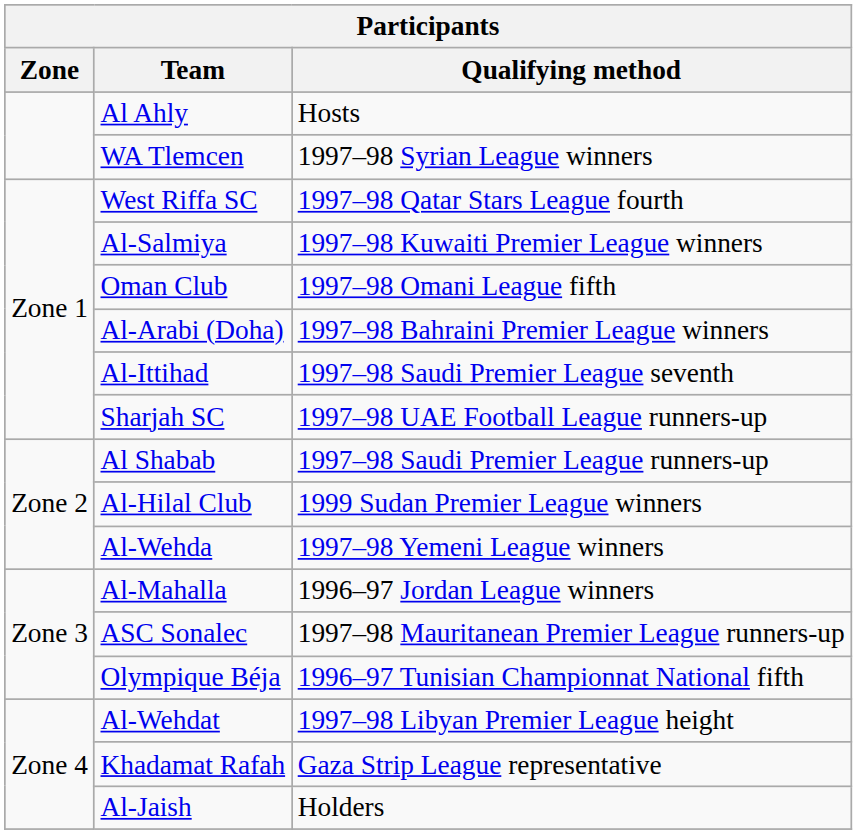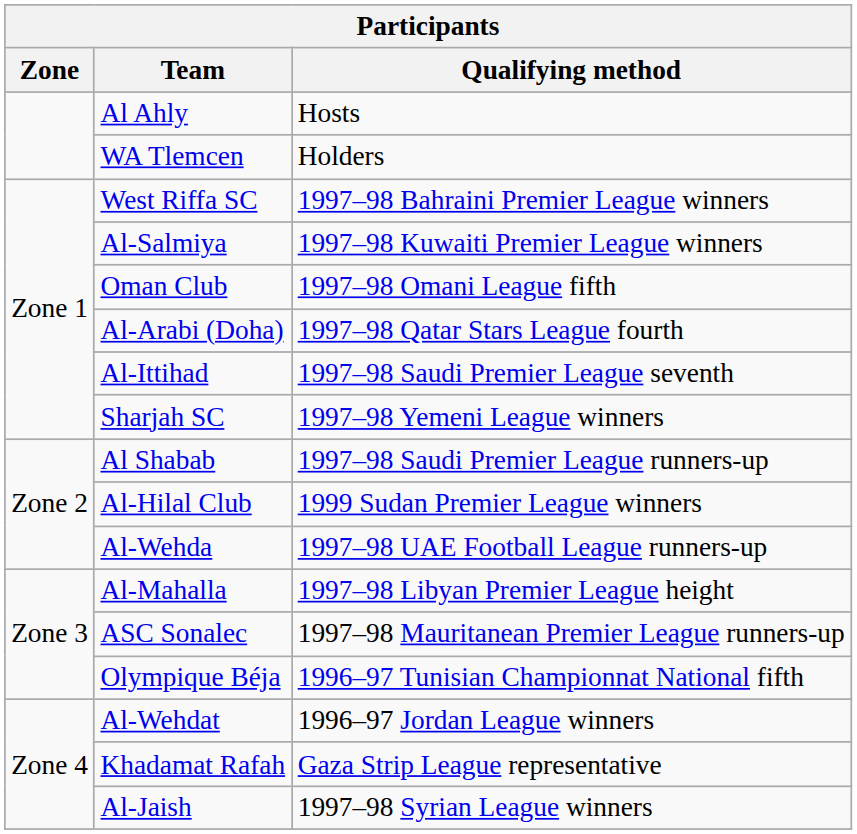 <table class="wikitable">
 <tr>
 <th colspan=4>Participants</th>
 </tr>
 <tr>
 <th>Zone</th>
 <th>Team</th>
 <th>Qualifying method</th>
 </tr>
 <tr>
 <td rowspan=2></td>
 <td> <a href='#'>Al Ahly</a></td>
 <td>Hosts</td>
 </tr>
 <tr>
 <td> <a href='#'>WA Tlemcen</a></td>
-<td>1997–98 <a href='#'>Syrian League</a> winners</td>
+<td>Holders</td>
 </tr>
 <tr>
 <td rowspan=6>Zone 1</td>
 <td> <a href='#'>West Riffa SC</a></td>
-<td><a href='#'>1997–98 Qatar Stars League</a> fourth</td>
+<td><a href='#'>1997–98 Bahraini Premier League</a> winners</td>
 </tr>
 <tr>
 <td> <a href='#'>Al-Salmiya</a></td>
 <td><a href='#'>1997–98 Kuwaiti Premier League</a> winners</td>
 </tr>
 <tr>
 <td> <a href='#'>Oman Club</a></td>
 <td><a href='#'>1997–98 Omani League</a> fifth</td>
 </tr>
 <tr>
 <td> <a href='#'>Al-Arabi (Doha)</a></td>
-<td><a href='#'>1997–98 Bahraini Premier League</a> winners</td>
+<td><a href='#'>1997–98 Qatar Stars League</a> fourth</td>
 </tr>
 <tr>
 <td> <a href='#'>Al-Ittihad</a></td>
 <td><a href='#'>1997–98 Saudi Premier League</a> seventh</td>
 </tr>
 <tr>
 <td> <a href='#'>Sharjah SC</a></td>
-<td><a href='#'>1997–98 UAE Football League</a> runners-up</td>
+<td><a href='#'>1997–98 Yemeni League</a> winners</td>
 </tr>
 <tr>
 <td rowspan=3>Zone 2</td>
 <td> <a href='#'>Al Shabab</a></td>
 <td><a href='#'>1997–98 Saudi Premier League</a> runners-up</td>
 </tr>
 <tr>
 <td> <a href='#'>Al-Hilal Club</a></td>
 <td><a href='#'>1999 Sudan Premier League</a> winners</td>
 </tr>
 <tr>
 <td> <a href='#'>Al-Wehda</a></td>
-<td><a href='#'>1997–98 Yemeni League</a> winners</td>
+<td><a href='#'>1997–98 UAE Football League</a> runners-up</td>
 </tr>
 <tr>
 <td rowspan=3>Zone 3</td>
 <td> <a href='#'>Al-Mahalla</a></td>
-<td>1996–97 <a href='#'>Jordan League</a> winners</td>
+<td><a href='#'>1997–98 Libyan Premier League</a> height</td>
 </tr>
 <tr>
 <td> <a href='#'>ASC Sonalec</a></td>
 <td>1997–98 <a href='#'>Mauritanean Premier League</a> runners-up</td>
 </tr>
 <tr>
 <td> <a href='#'>Olympique Béja</a></td>
 <td><a href='#'>1996–97 Tunisian Championnat National</a> fifth</td>
 </tr>
 <tr>
 <td rowspan=3>Zone 4</td>
 <td> <a href='#'>Al-Wehdat</a></td>
-<td><a href='#'>1997–98 Libyan Premier League</a> height</td>
+<td>1996–97 <a href='#'>Jordan League</a> winners</td>
 </tr>
 <tr>
 <td> <a href='#'>Khadamat Rafah</a></td>
 <td><a href='#'>Gaza Strip League</a> representative</td>
 </tr>
 <tr>
 <td> <a href='#'>Al-Jaish</a></td>
-<td>Holders</td>
+<td>1997–98 <a href='#'>Syrian League</a> winners</td>
 </tr>
 </table>
